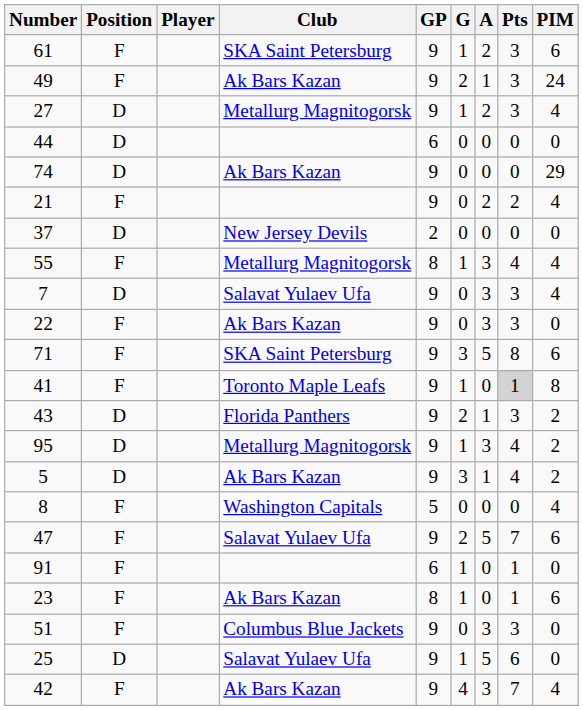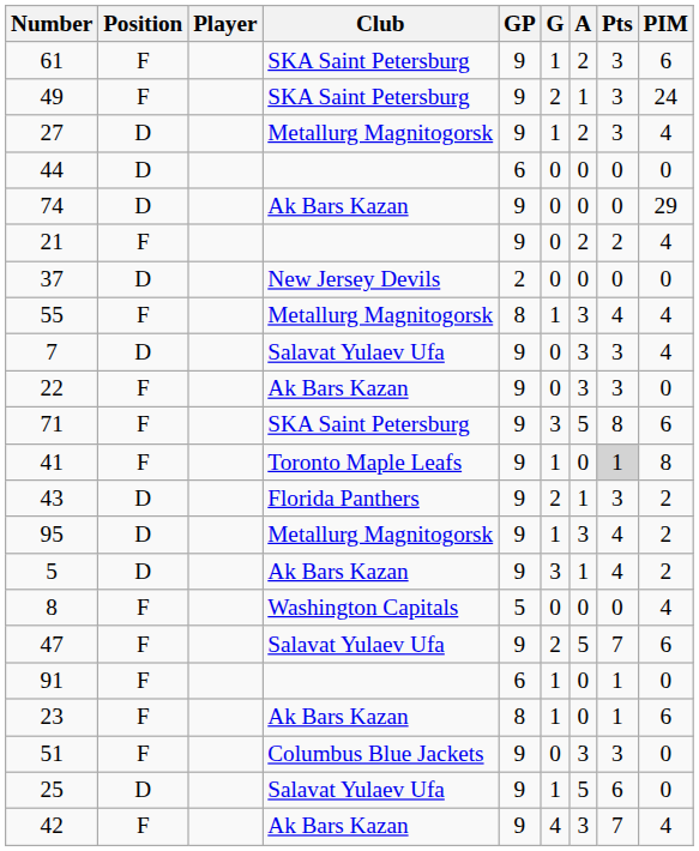 <table class="wikitable sortable" style="text-align: center;">
 <tr>
 <th scope="col">Number</th>
 <th scope="col">Position</th>
 <th scope="col">Player</th>
 <th scope="col">Club</th>
 <th scope="col">GP</th>
 <th scope="col">G</th>
 <th scope="col">A</th>
 <th scope="col">Pts</th>
 <th scope="col">PIM</th>
 </tr>
 <tr>
 <td>61</td>
 <td>F</td>
 <td scope="row" align=left></td>
 <td align=left><a href='#'>SKA Saint Petersburg</a></td>
 <td>9</td>
 <td>1</td>
 <td>2</td>
 <td>3</td>
 <td>6</td>
 </tr>
 <tr>
 <td>49</td>
 <td>F</td>
 <td scope="row" align=left></td>
-<td align=left><a href='#'>Ak Bars Kazan</a></td>
+<td align=left><a href='#'>SKA Saint Petersburg</a></td>
 <td>9</td>
 <td>2</td>
 <td>1</td>
 <td>3</td>
 <td>24</td>
 </tr>
 <tr>
 <td>27</td>
 <td>D</td>
 <td scope="row" align=left></td>
 <td align=left><a href='#'>Metallurg Magnitogorsk</a></td>
 <td>9</td>
 <td>1</td>
 <td>2</td>
 <td>3</td>
 <td>4</td>
 </tr>
 <tr>
 <td>44</td>
 <td>D</td>
 <td scope="row" align=left></td>
 <td align=left></td>
 <td>6</td>
 <td>0</td>
 <td>0</td>
 <td>0</td>
 <td>0</td>
 </tr>
 <tr>
 <td>74</td>
 <td>D</td>
 <td scope="row" align=left></td>
 <td align=left><a href='#'>Ak Bars Kazan</a></td>
 <td>9</td>
 <td>0</td>
 <td>0</td>
 <td>0</td>
 <td>29</td>
 </tr>
 <tr>
 <td>21</td>
 <td>F</td>
 <td scope="row" align=left></td>
 <td align=left></td>
 <td>9</td>
 <td>0</td>
 <td>2</td>
 <td>2</td>
 <td>4</td>
 </tr>
 <tr>
 <td>37</td>
 <td>D</td>
 <td scope="row" align=left></td>
 <td align=left><a href='#'>New Jersey Devils</a></td>
 <td>2</td>
 <td>0</td>
 <td>0</td>
 <td>0</td>
 <td>0</td>
 </tr>
 <tr>
 <td>55</td>
 <td>F</td>
 <td scope="row" align=left></td>
 <td align=left><a href='#'>Metallurg Magnitogorsk</a></td>
 <td>8</td>
 <td>1</td>
 <td>3</td>
 <td>4</td>
 <td>4</td>
 </tr>
 <tr>
 <td>7</td>
 <td>D</td>
 <td scope="row" align=left></td>
 <td align=left><a href='#'>Salavat Yulaev Ufa</a></td>
 <td>9</td>
 <td>0</td>
 <td>3</td>
 <td>3</td>
 <td>4</td>
 </tr>
 <tr>
 <td>22</td>
 <td>F</td>
 <td scope="row" align=left></td>
 <td align=left><a href='#'>Ak Bars Kazan</a></td>
 <td>9</td>
 <td>0</td>
 <td>3</td>
 <td>3</td>
 <td>0</td>
 </tr>
 <tr>
 <td>71</td>
 <td>F</td>
 <td scope="row" align=left></td>
 <td align=left><a href='#'>SKA Saint Petersburg</a></td>
 <td>9</td>
 <td>3</td>
 <td>5</td>
 <td>8</td>
 <td>6</td>
 </tr>
 <tr>
 <td>41</td>
 <td>F</td>
 <td scope="row" align=left></td>
 <td align=left><a href='#'>Toronto Maple Leafs</a></td>
 <td>9</td>
 <td>1</td>
 <td>0</td>
 <td style="background: lightgrey;">1</td>
 <td>8</td>
 </tr>
 <tr>
 <td>43</td>
 <td>D</td>
 <td scope="row" align=left></td>
 <td align=left><a href='#'>Florida Panthers</a></td>
 <td>9</td>
 <td>2</td>
 <td>1</td>
 <td>3</td>
 <td>2</td>
 </tr>
 <tr>
 <td>95</td>
 <td>D</td>
 <td scope="row" align=left></td>
 <td align=left><a href='#'>Metallurg Magnitogorsk</a></td>
 <td>9</td>
 <td>1</td>
 <td>3</td>
 <td>4</td>
 <td>2</td>
 </tr>
 <tr>
 <td>5</td>
 <td>D</td>
 <td scope="row" align=left></td>
 <td align=left><a href='#'>Ak Bars Kazan</a></td>
 <td>9</td>
 <td>3</td>
 <td>1</td>
 <td>4</td>
 <td>2</td>
 </tr>
 <tr>
 <td>8</td>
 <td>F</td>
 <td scope="row" align=left></td>
 <td align=left><a href='#'>Washington Capitals</a></td>
 <td>5</td>
 <td>0</td>
 <td>0</td>
 <td>0</td>
 <td>4</td>
 </tr>
 <tr>
 <td>47</td>
 <td>F</td>
 <td scope="row" align=left></td>
 <td align=left><a href='#'>Salavat Yulaev Ufa</a></td>
 <td>9</td>
 <td>2</td>
 <td>5</td>
 <td>7</td>
 <td>6</td>
 </tr>
 <tr>
 <td>91</td>
 <td>F</td>
 <td scope="row" align=left></td>
 <td align=left></td>
 <td>6</td>
 <td>1</td>
 <td>0</td>
 <td>1</td>
 <td>0</td>
 </tr>
 <tr>
 <td>23</td>
 <td>F</td>
 <td scope="row" align=left></td>
 <td align=left><a href='#'>Ak Bars Kazan</a></td>
 <td>8</td>
 <td>1</td>
 <td>0</td>
 <td>1</td>
 <td>6</td>
 </tr>
 <tr>
 <td>51</td>
 <td>F</td>
 <td scope="row" align=left></td>
 <td align=left><a href='#'>Columbus Blue Jackets</a></td>
 <td>9</td>
 <td>0</td>
 <td>3</td>
 <td>3</td>
 <td>0</td>
 </tr>
 <tr>
 <td>25</td>
 <td>D</td>
 <td scope="row" align=left></td>
 <td align=left><a href='#'>Salavat Yulaev Ufa</a></td>
 <td>9</td>
 <td>1</td>
 <td>5</td>
 <td>6</td>
 <td>0</td>
 </tr>
 <tr>
 <td>42</td>
 <td>F</td>
 <td scope="row" align=left></td>
 <td align=left><a href='#'>Ak Bars Kazan</a></td>
 <td>9</td>
 <td>4</td>
 <td>3</td>
 <td>7</td>
 <td>4</td>
 </tr>
 </table>
